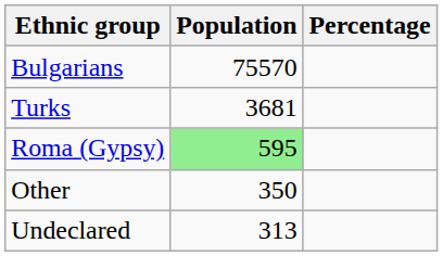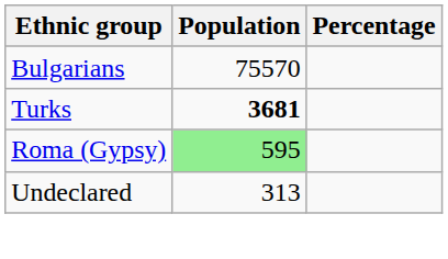 <table class="wikitable sortable">
 <tr>
 <th>Ethnic group</th>
 <th>Population</th>
 <th>Percentage</th>
 </tr>
 <tr>
 <td><a href='#'>Bulgarians</a></td>
 <td align="right">75570</td>
 <td align="right"></td>
 </tr>
 <tr>
 <td><a href='#'>Turks</a></td>
-<td align="right">3681</td>
+<td align="right"><strong>3681</strong></td>
 <td align="right"></td>
 </tr>
 <tr>
 <td><a href='#'>Roma (Gypsy)</a></td>
 <td align="right" style="background: lightgreen;">595</td>
 <td align="right"></td>
 </tr>
 <tr>
-<td>Other</td>
-<td align="right">350</td>
-<td align="right"></td>
-</tr>
-<tr>
 <td>Undeclared</td>
 <td align="right">313</td>
 <td align="right"></td>
 </tr>
 </table>
